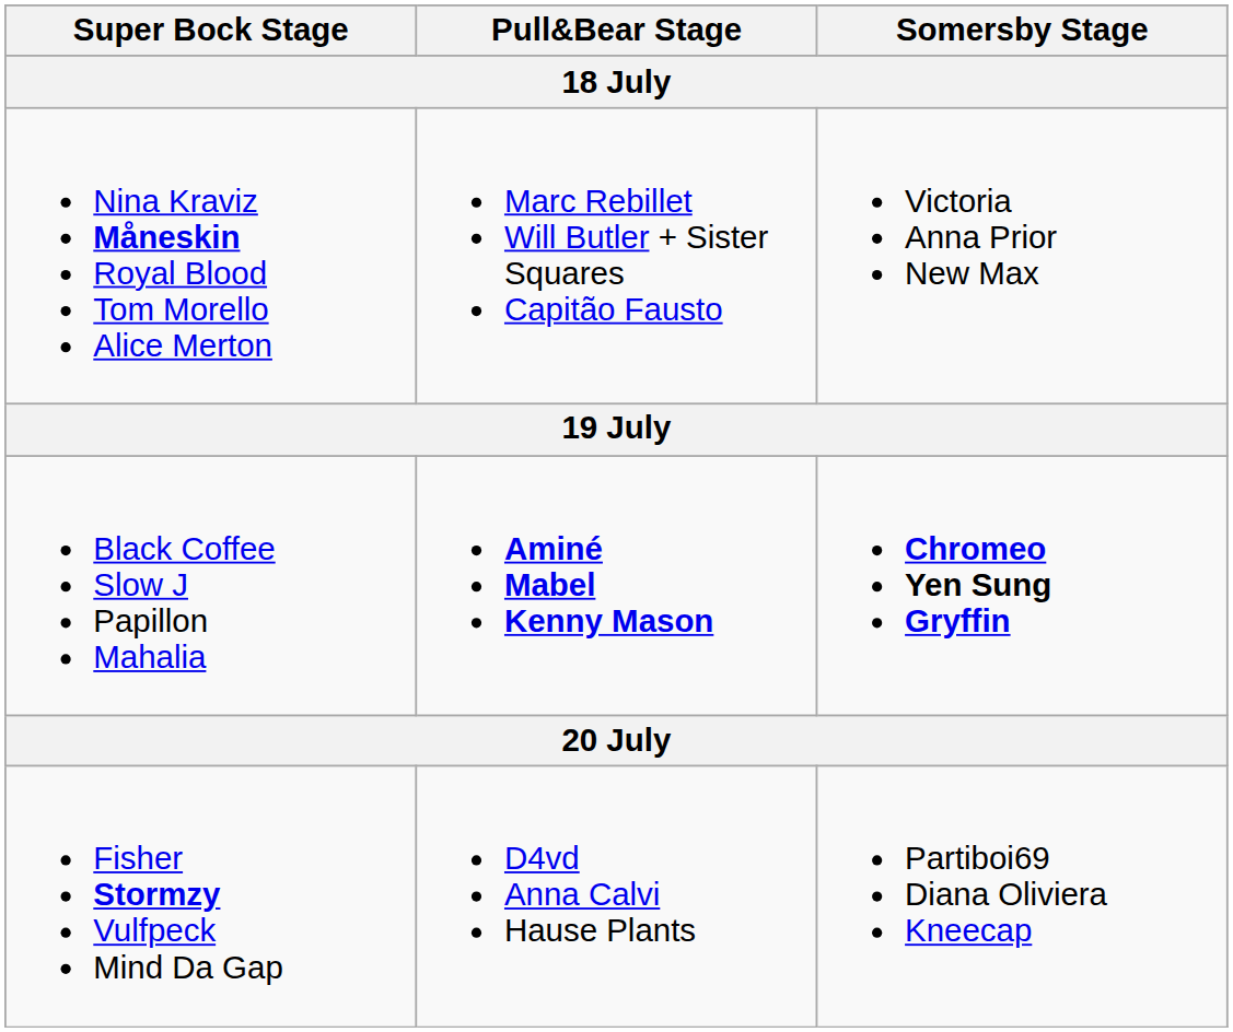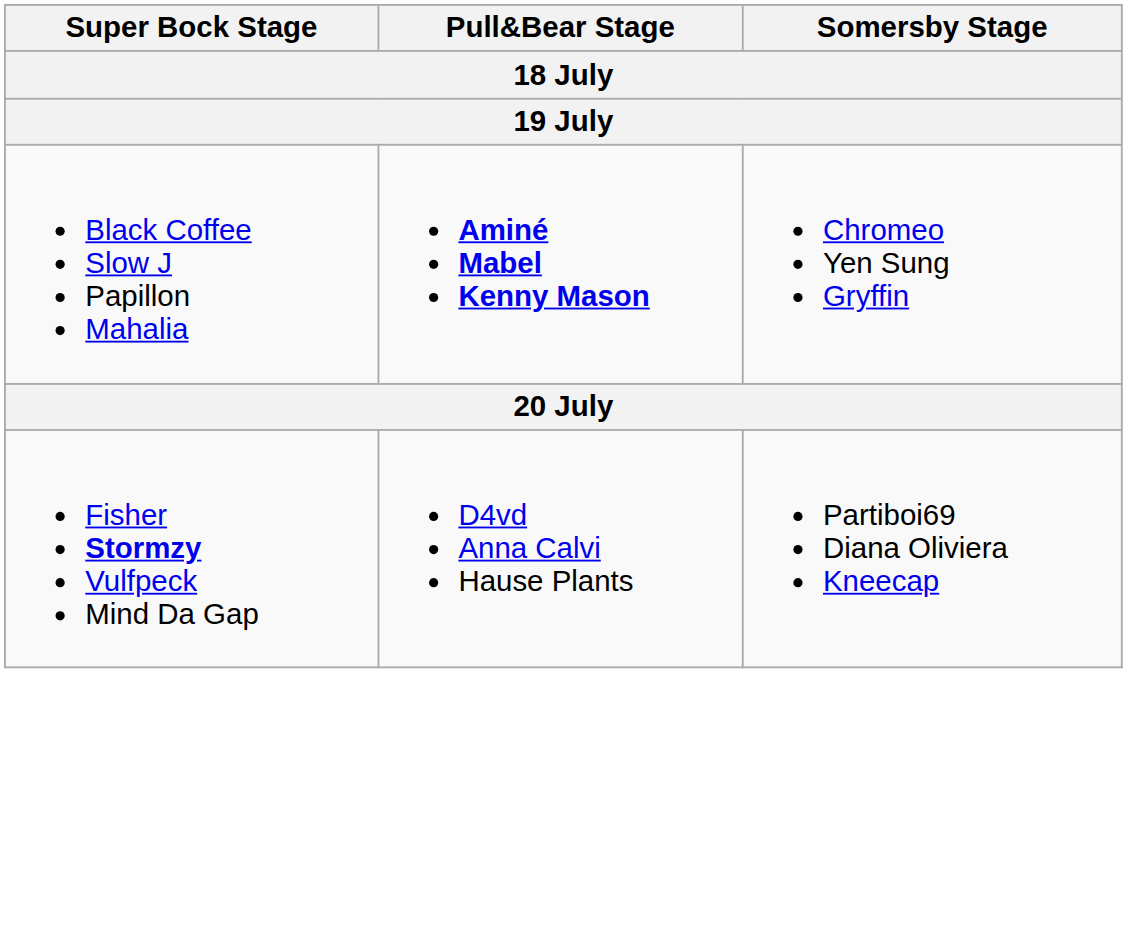 <table class="wikitable">
 <tr>
 <th width=250>Super Bock Stage</th>
 <th width=250>Pull&Bear Stage</th>
 <th width=250>Somersby Stage</th>
 </tr>
 <tr>
 <th colspan="3">18 July</th>
 </tr>
-<tr valign="top">
-<td><br><ul><li><a href='#'>Nina Kraviz</a></li><li><strong><a href='#'>Måneskin</a></strong></li><li><a href='#'>Royal Blood</a></li><li><a href='#'>Tom Morello</a></li><li><a href='#'>Alice Merton</a></li></ul></td>
-<td><br><ul><li><a href='#'>Marc Rebillet</a></li><li><a href='#'>Will Butler</a> + Sister Squares</li><li><a href='#'>Capitão Fausto</a></li></ul></td>
-<td><br><ul><li>Victoria</li><li>Anna Prior</li><li>New Max</li></ul></td>
-</tr>
 <tr>
 <th colspan="3">19 July</th>
 </tr>
 <tr valign="top">
 <td><br><ul><li><a href='#'>Black Coffee</a></li><li><a href='#'>Slow J</a></li><li>Papillon</li><li><a href='#'>Mahalia</a></li></ul></td>
 <td><strong><br><ul><li><a href='#'>Aminé</a></li><li><a href='#'>Mabel</a></li><li><a href='#'>Kenny Mason</a></li></ul></strong></td>
-<td><strong><br><ul><li><a href='#'>Chromeo</a></li><li>Yen Sung</li><li><a href='#'>Gryffin</a></li></ul></strong></td>
+<td><br><ul><li><a href='#'>Chromeo</a></li><li>Yen Sung</li><li><a href='#'>Gryffin</a></li></ul></td>
 </tr>
 <tr>
 <th colspan="3">20 July</th>
 </tr>
 <tr valign="top">
 <td><br><ul><li><a href='#'>Fisher</a></li><li><strong><a href='#'>Stormzy</a></strong></li><li><a href='#'>Vulfpeck</a></li><li>Mind Da Gap</li></ul></td>
 <td><br><ul><li><a href='#'>D4vd</a></li><li><a href='#'>Anna Calvi</a></li><li>Hause Plants</li></ul></td>
 <td><br><ul><li>Partiboi69</li><li>Diana Oliviera</li><li><a href='#'>Kneecap</a></li></ul></td>
 </tr>
 </table>
